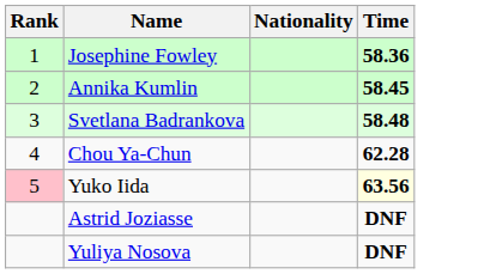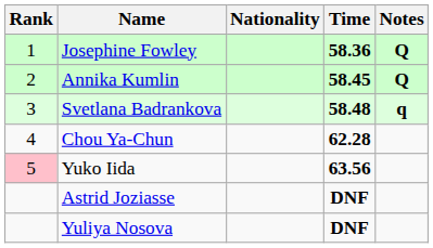 <table class="wikitable sortable" style="text-align:center">
 <tr>
 <th>Rank</th>
 <th>Name</th>
 <th>Nationality</th>
 <th>Time</th>
+<th>Notes</th>
 </tr>
 <tr bgcolor=ccffcc>
 <td>1</td>
 <td align=left><a href='#'>Josephine Fowley</a></td>
 <td align=left></td>
 <td><strong>58.36</strong></td>
+<td><strong>Q</strong></td>
 </tr>
 <tr bgcolor=ccffcc>
 <td>2</td>
 <td align=left><a href='#'>Annika Kumlin</a></td>
 <td align=left></td>
 <td><strong>58.45</strong></td>
+<td><strong>Q</strong></td>
 </tr>
 <tr bgcolor=ddffdd>
 <td>3</td>
 <td align=left><a href='#'>Svetlana Badrankova</a></td>
 <td align=left></td>
 <td><strong>58.48</strong></td>
+<td><strong>q</strong></td>
 </tr>
 <tr>
 <td>4</td>
 <td align=left><a href='#'>Chou Ya-Chun</a></td>
 <td align=left></td>
 <td><strong>62.28</strong></td>
+<td></td>
 </tr>
 <tr>
 <td style="background: pink;">5</td>
 <td align=left>Yuko Iida</td>
 <td align=left></td>
-<td style="background: lightyellow;"><strong>63.56</strong></td>
+<td><strong>63.56</strong></td>
+<td></td>
 </tr>
 <tr>
 <td></td>
 <td align=left><a href='#'>Astrid Joziasse</a></td>
 <td align=left></td>
 <td><strong>DNF</strong></td>
+<td></td>
 </tr>
 <tr>
 <td></td>
 <td align=left><a href='#'>Yuliya Nosova</a></td>
 <td align=left></td>
 <td><strong>DNF</strong></td>
+<td></td>
 </tr>
 </table>
